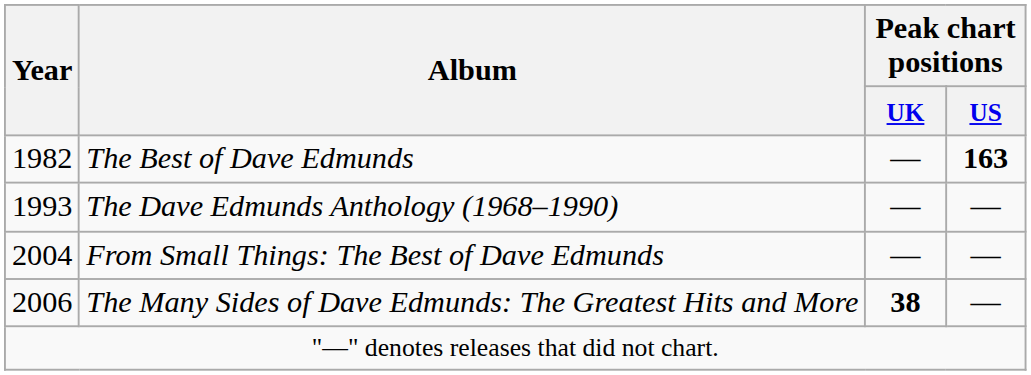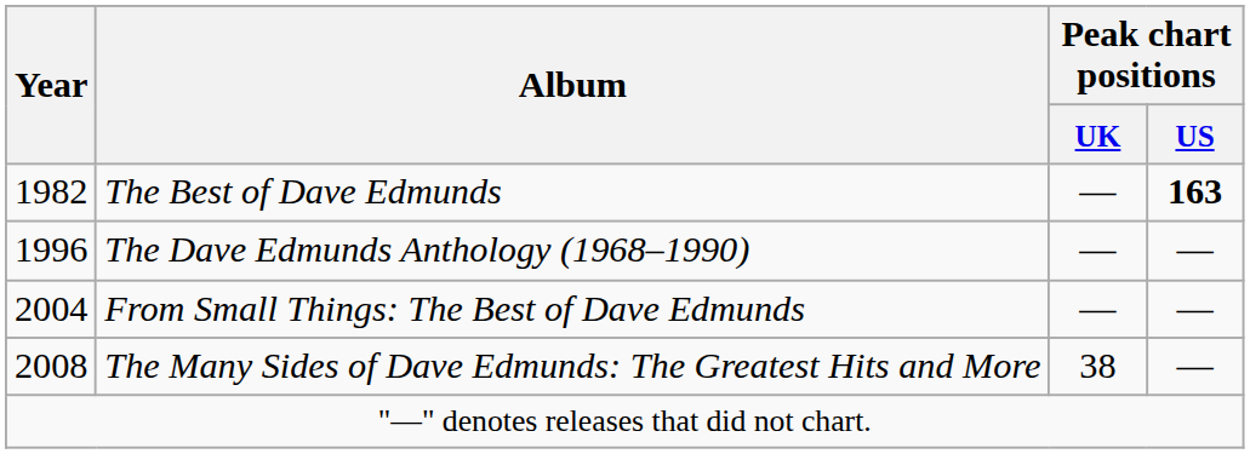 <table class="wikitable">
 <tr>
 <th scope="col" rowspan="2">Year</th>
 <th scope="col" rowspan="2">Album</th>
 <th scope="col" colspan="2">Peak chart positions</th>
 </tr>
 <tr>
 <th style="width:35px;"><small><a href='#'>UK</a></small><br></th>
 <th style="width:35px;"><small><a href='#'>US</a></small><br></th>
 </tr>
 <tr>
 <td>1982</td>
 <td><em>The Best of Dave Edmunds</em></td>
 <td align=center>—</td>
 <td align=center><strong>163</strong></td>
 </tr>
 <tr>
-<td>1993</td>
+<td>1996</td>
 <td><em>The Dave Edmunds Anthology (1968–1990)</em></td>
 <td align=center>—</td>
 <td align=center>—</td>
 </tr>
 <tr>
 <td>2004</td>
 <td><em>From Small Things: The Best of Dave Edmunds</em></td>
 <td align=center>—</td>
 <td align=center>—</td>
 </tr>
 <tr>
-<td>2006</td>
+<td>2008</td>
 <td><em>The Many Sides of Dave Edmunds: The Greatest Hits and More</em></td>
-<td align=center><strong>38</strong></td>
+<td align=center>38</td>
 <td align=center>—</td>
 </tr>
 <tr>
 <td colspan="7" style="text-align:center; font-size:85%;">"—" denotes releases that did not chart.</td>
 </tr>
 </table>
